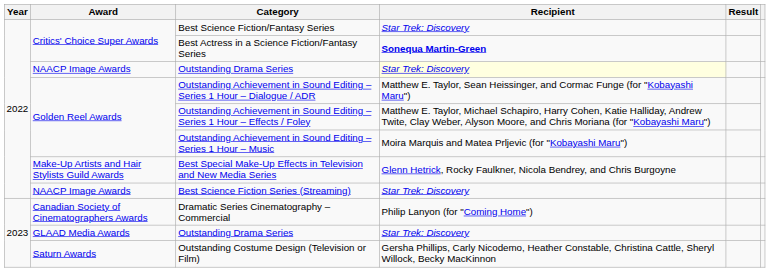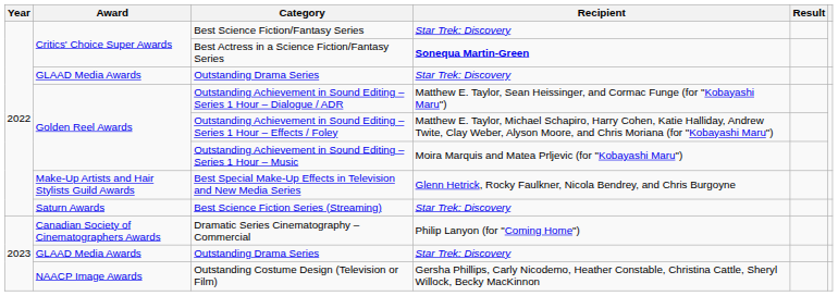 <table class="wikitable sortable plainrowheaders">
 <tr>
 <th scope="col">Year</th>
 <th scope="col">Award</th>
 <th scope="col">Category</th>
 <th scope="col">Recipient</th>
 <th scope="col">Result</th>
 <th scope="col" class="unsortable"></th>
 </tr>
 <tr>
 <td rowspan="8">2022</td>
 <td rowspan="2"><a href='#'>Critics' Choice Super Awards</a></td>
 <td>Best Science Fiction/Fantasy Series</td>
 <td><em><a href='#'>Star Trek: Discovery</a></em></td>
 <td></td>
 <td style="text-align:center" rowspan="2"></td>
 </tr>
 <tr>
 <td>Best Actress in a Science Fiction/Fantasy Series</td>
 <td><strong><a href='#'>Sonequa Martin-Green</a></strong></td>
 <td></td>
 </tr>
 <tr>
-<td><a href='#'>NAACP Image Awards</a></td>
+<td><a href='#'>GLAAD Media Awards</a></td>
 <td><a href='#'>Outstanding Drama Series</a></td>
-<td style="background: lightyellow;"><em><a href='#'>Star Trek: Discovery</a></em></td>
+<td><em><a href='#'>Star Trek: Discovery</a></em></td>
 <td></td>
 <td style="text-align:center"></td>
 </tr>
 <tr>
 <td rowspan="3"><a href='#'>Golden Reel Awards</a></td>
 <td><a href='#'>Outstanding Achievement in Sound Editing – Series 1 Hour – Dialogue / ADR</a></td>
 <td>Matthew E. Taylor, Sean Heissinger, and Cormac Funge (for "<a href='#'>Kobayashi Maru</a>")</td>
 <td></td>
 <td style="text-align:center" rowspan="3"></td>
 </tr>
 <tr>
 <td><a href='#'>Outstanding Achievement in Sound Editing – Series 1 Hour – Effects / Foley</a></td>
 <td>Matthew E. Taylor, Michael Schapiro, Harry Cohen, Katie Halliday, Andrew Twite, Clay Weber, Alyson Moore, and Chris Moriana (for "<a href='#'>Kobayashi Maru</a>")</td>
 <td></td>
 </tr>
 <tr>
 <td><a href='#'>Outstanding Achievement in Sound Editing – Series 1 Hour – Music</a></td>
 <td>Moira Marquis and Matea Prljevic (for "<a href='#'>Kobayashi Maru</a>")</td>
 <td></td>
 </tr>
 <tr>
 <td><a href='#'>Make-Up Artists and Hair Stylists Guild Awards</a></td>
 <td><a href='#'>Best Special Make-Up Effects in Television and New Media Series</a></td>
 <td><a href='#'>Glenn Hetrick</a>, Rocky Faulkner, Nicola Bendrey, and Chris Burgoyne</td>
 <td></td>
 <td style="text-align:center"></td>
 </tr>
 <tr>
-<td><a href='#'>NAACP Image Awards</a></td>
+<td><a href='#'>Saturn Awards</a></td>
 <td><a href='#'>Best Science Fiction Series (Streaming)</a></td>
 <td><em><a href='#'>Star Trek: Discovery</a></em></td>
 <td></td>
 <td style="text-align:center"></td>
 </tr>
 <tr>
 <td rowspan="3">2023</td>
 <td><a href='#'>Canadian Society of Cinematographers Awards</a></td>
 <td>Dramatic Series Cinematography – Commercial</td>
 <td>Philip Lanyon (for "<a href='#'>Coming Home</a>")</td>
 <td></td>
 <td style="text-align:center"></td>
 </tr>
 <tr>
 <td><a href='#'>GLAAD Media Awards</a></td>
 <td><a href='#'>Outstanding Drama Series</a></td>
 <td><em><a href='#'>Star Trek: Discovery</a></em></td>
 <td></td>
 <td style="text-align:center"></td>
 </tr>
 <tr>
-<td><a href='#'>Saturn Awards</a></td>
+<td><a href='#'>NAACP Image Awards</a></td>
 <td>Outstanding Costume Design (Television or Film)</td>
 <td>Gersha Phillips, Carly Nicodemo, Heather Constable, Christina Cattle, Sheryl Willock, Becky MacKinnon</td>
 <td></td>
 <td style="text-align:center"></td>
 </tr>
 </table>
